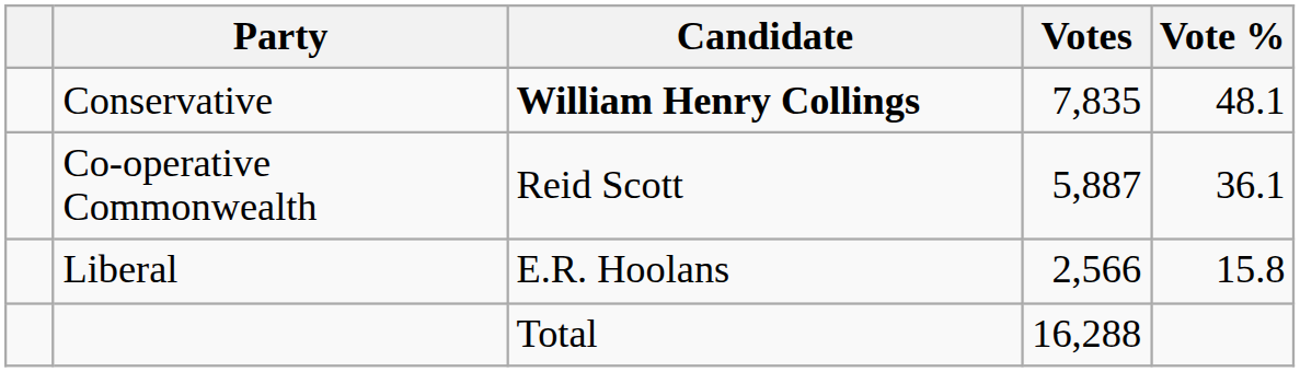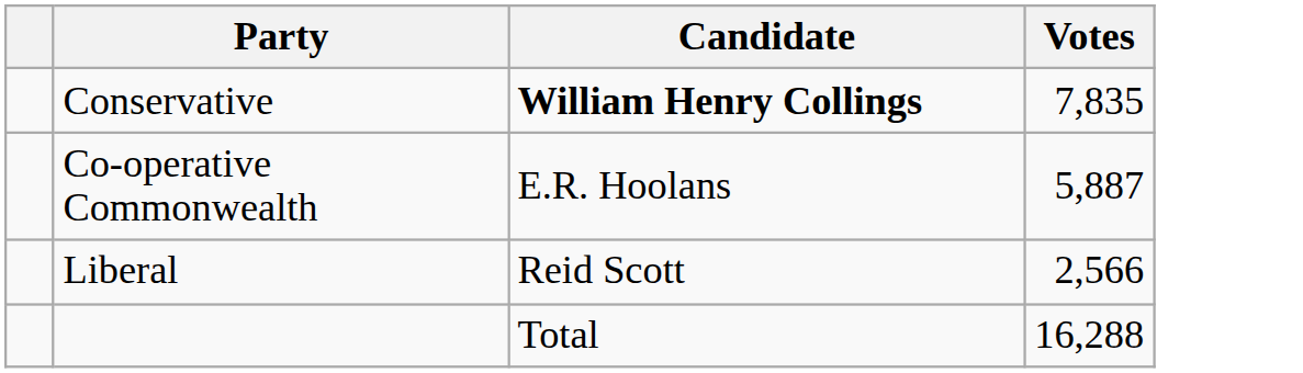 <table class="wikitable">
 <tr>
 <th></th>
 <th scope="col" width="175">Party</th>
 <th scope="col" width="200">Candidate</th>
 <th>Votes</th>
-<th>Vote %</th>
 </tr>
 <tr>
 <td>   </td>
 <td>Conservative</td>
 <td><strong>William Henry Collings</strong></td>
 <td align=right>7,835</td>
-<td align=right>48.1</td>
 </tr>
 <tr |>
 <td>   </td>
 <td>Co-operative Commonwealth</td>
-<td>Reid Scott</td>
+<td>E.R. Hoolans</td>
 <td align=right>5,887</td>
-<td align=right>36.1</td>
 </tr>
 <tr |>
 <td>   </td>
 <td>Liberal</td>
-<td>E.R. Hoolans</td>
+<td>Reid Scott</td>
 <td align=right>2,566</td>
-<td align=right>15.8</td>
 </tr>
 <tr |>
 <td></td>
 <td></td>
 <td>Total</td>
 <td align=right>16,288</td>
-<td></td>
 </tr>
 </table>
